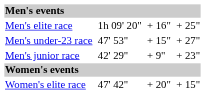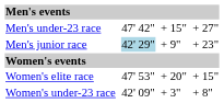 <table>
 <tr bgcolor="#cccccc">
 <td colspan=7><strong>Men's events</strong></td>
 </tr>
 <tr>
-<td><a href='#'>Men's elite race</a></td>
-<td></td>
-<td>1h 09' 20"</td>
-<td></td>
-<td>+ 16"</td>
-<td></td>
-<td>+ 25"</td>
-</tr>
-<tr>
 <td><a href='#'>Men's under-23 race</a></td>
 <td></td>
-<td>47' 53"</td>
+<td>47' 42"</td>
 <td></td>
 <td>+ 15"</td>
 <td></td>
 <td>+ 27"</td>
 </tr>
 <tr>
 <td><a href='#'>Men's junior race</a></td>
 <td></td>
-<td>42' 29"</td>
+<td style="background: lightblue;">42' 29"</td>
 <td></td>
 <td>+ 9"</td>
 <td></td>
 <td>+ 23"</td>
 </tr>
 <tr bgcolor="#cccccc">
 <td colspan=7><strong>Women's events</strong></td>
 </tr>
 <tr>
 <td><a href='#'>Women's elite race</a><br></td>
 <td></td>
-<td>47' 42"</td>
+<td>47' 53"</td>
 <td></td>
 <td>+ 20"</td>
 <td></td>
 <td>+ 15"</td>
 </tr>
+<tr>
+<td><a href='#'>Women's under-23 race</a></td>
+<td></td>
+<td>42' 09"</td>
+<td></td>
+<td>+ 3"</td>
+<td></td>
+<td>+ 8"</td>
+</tr>
 </table>
